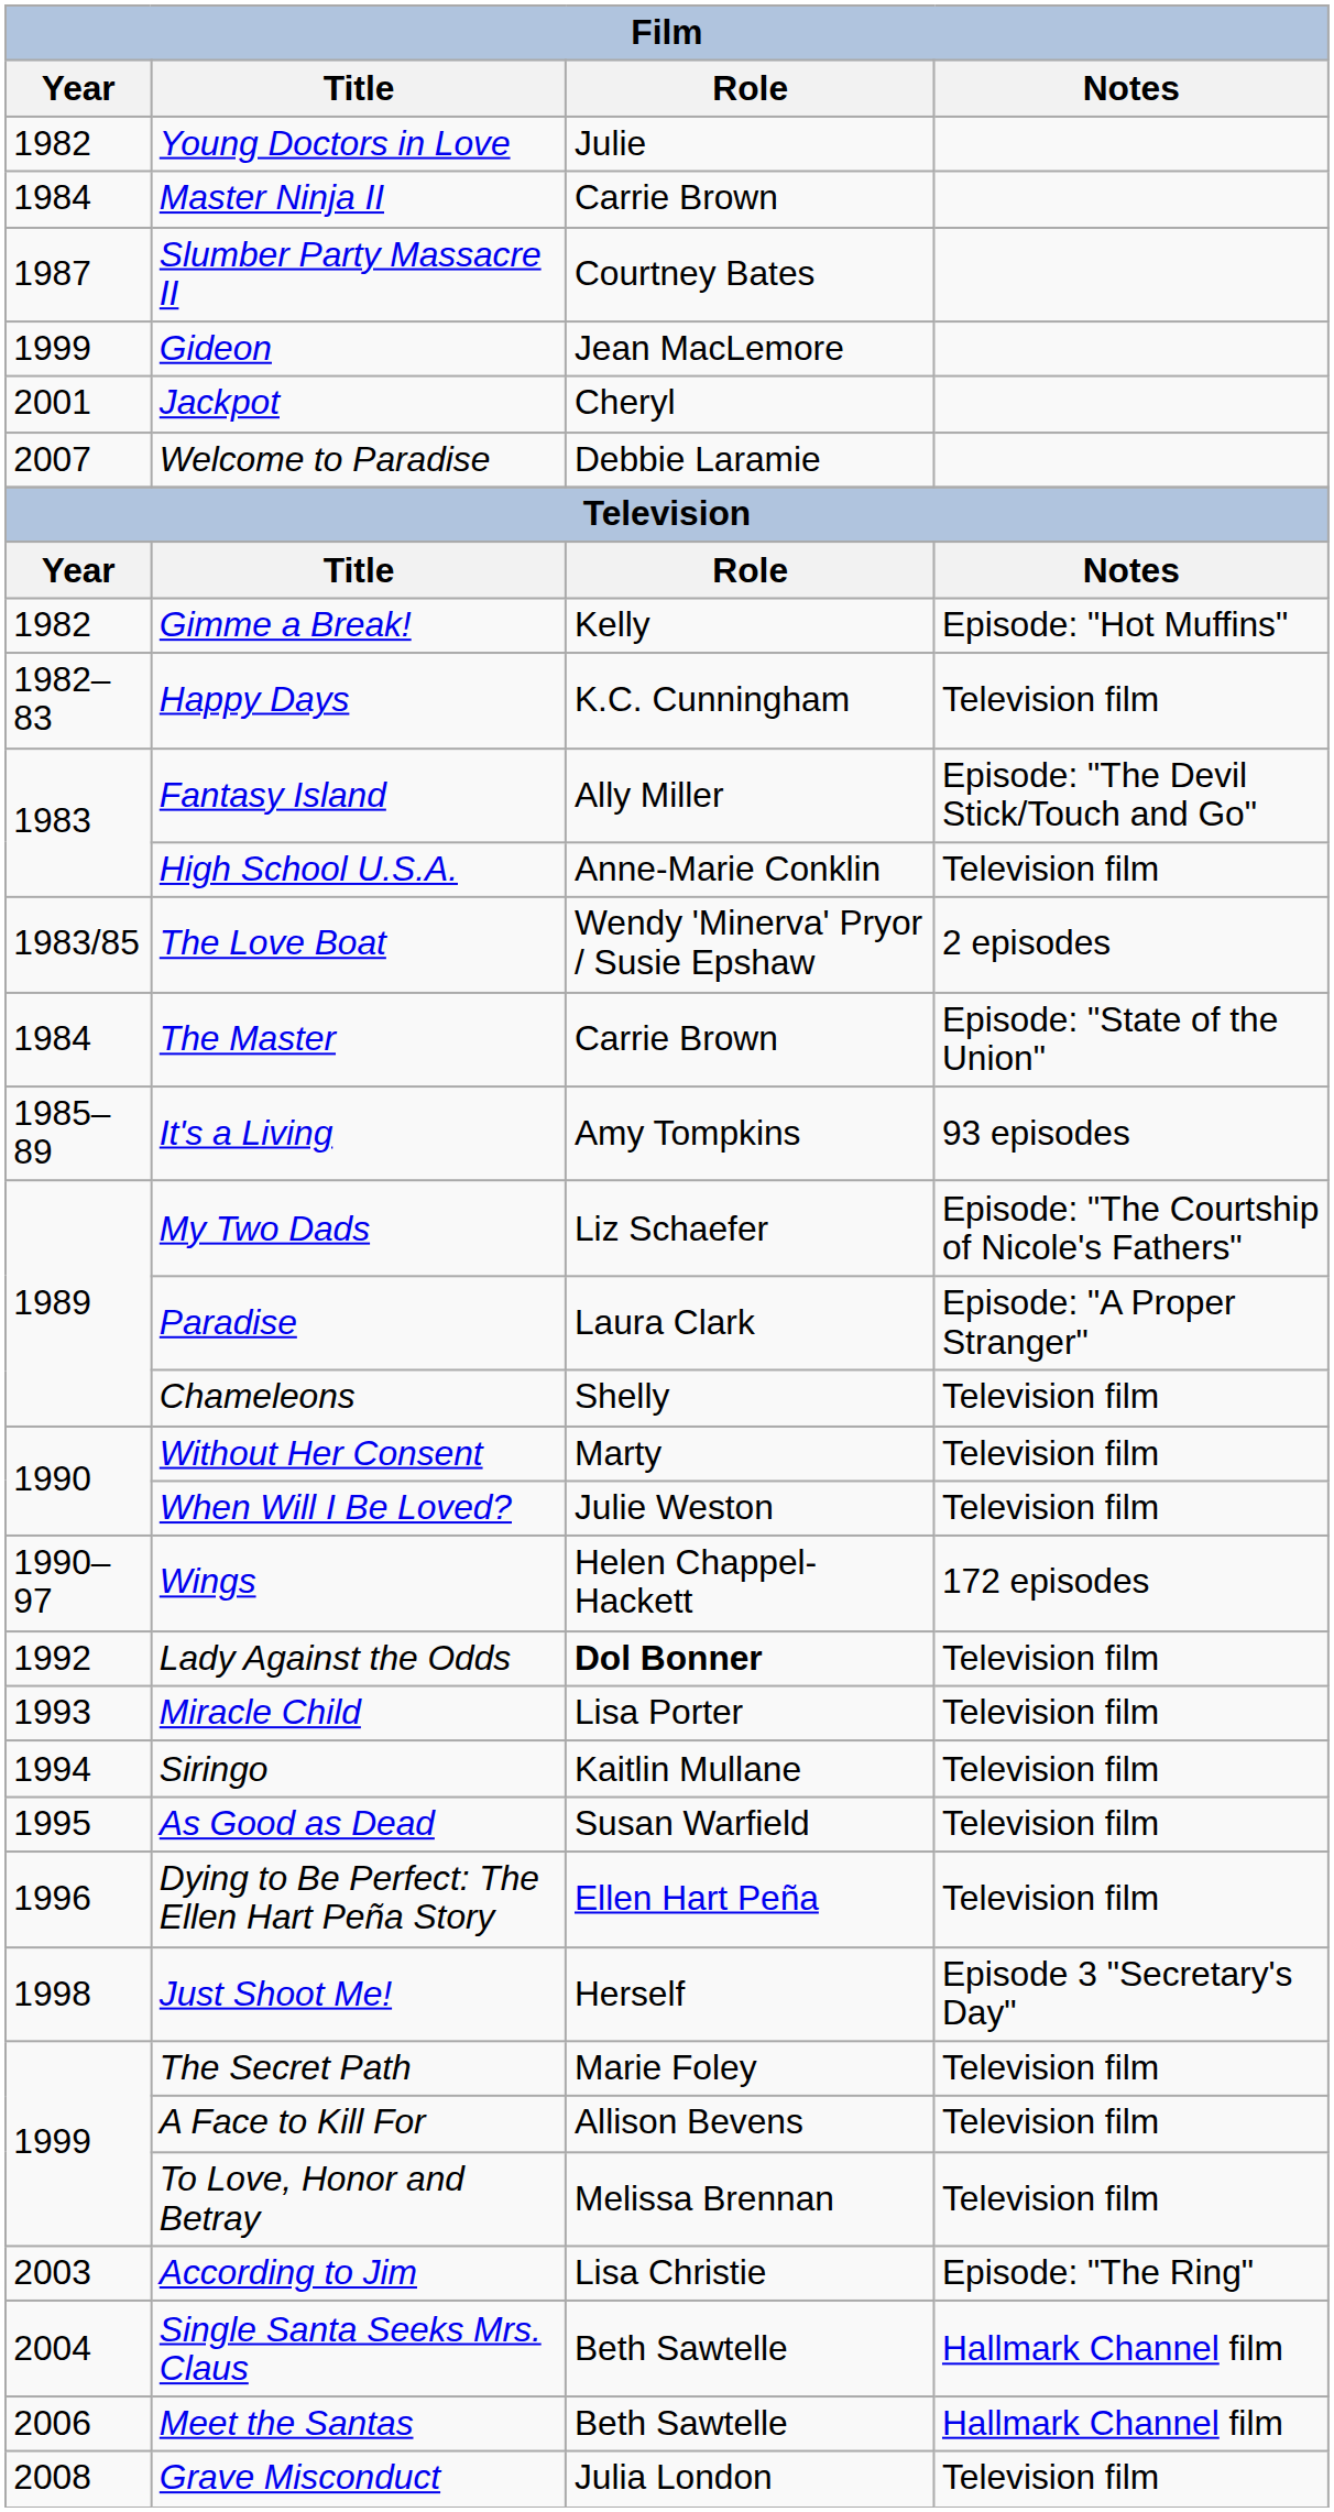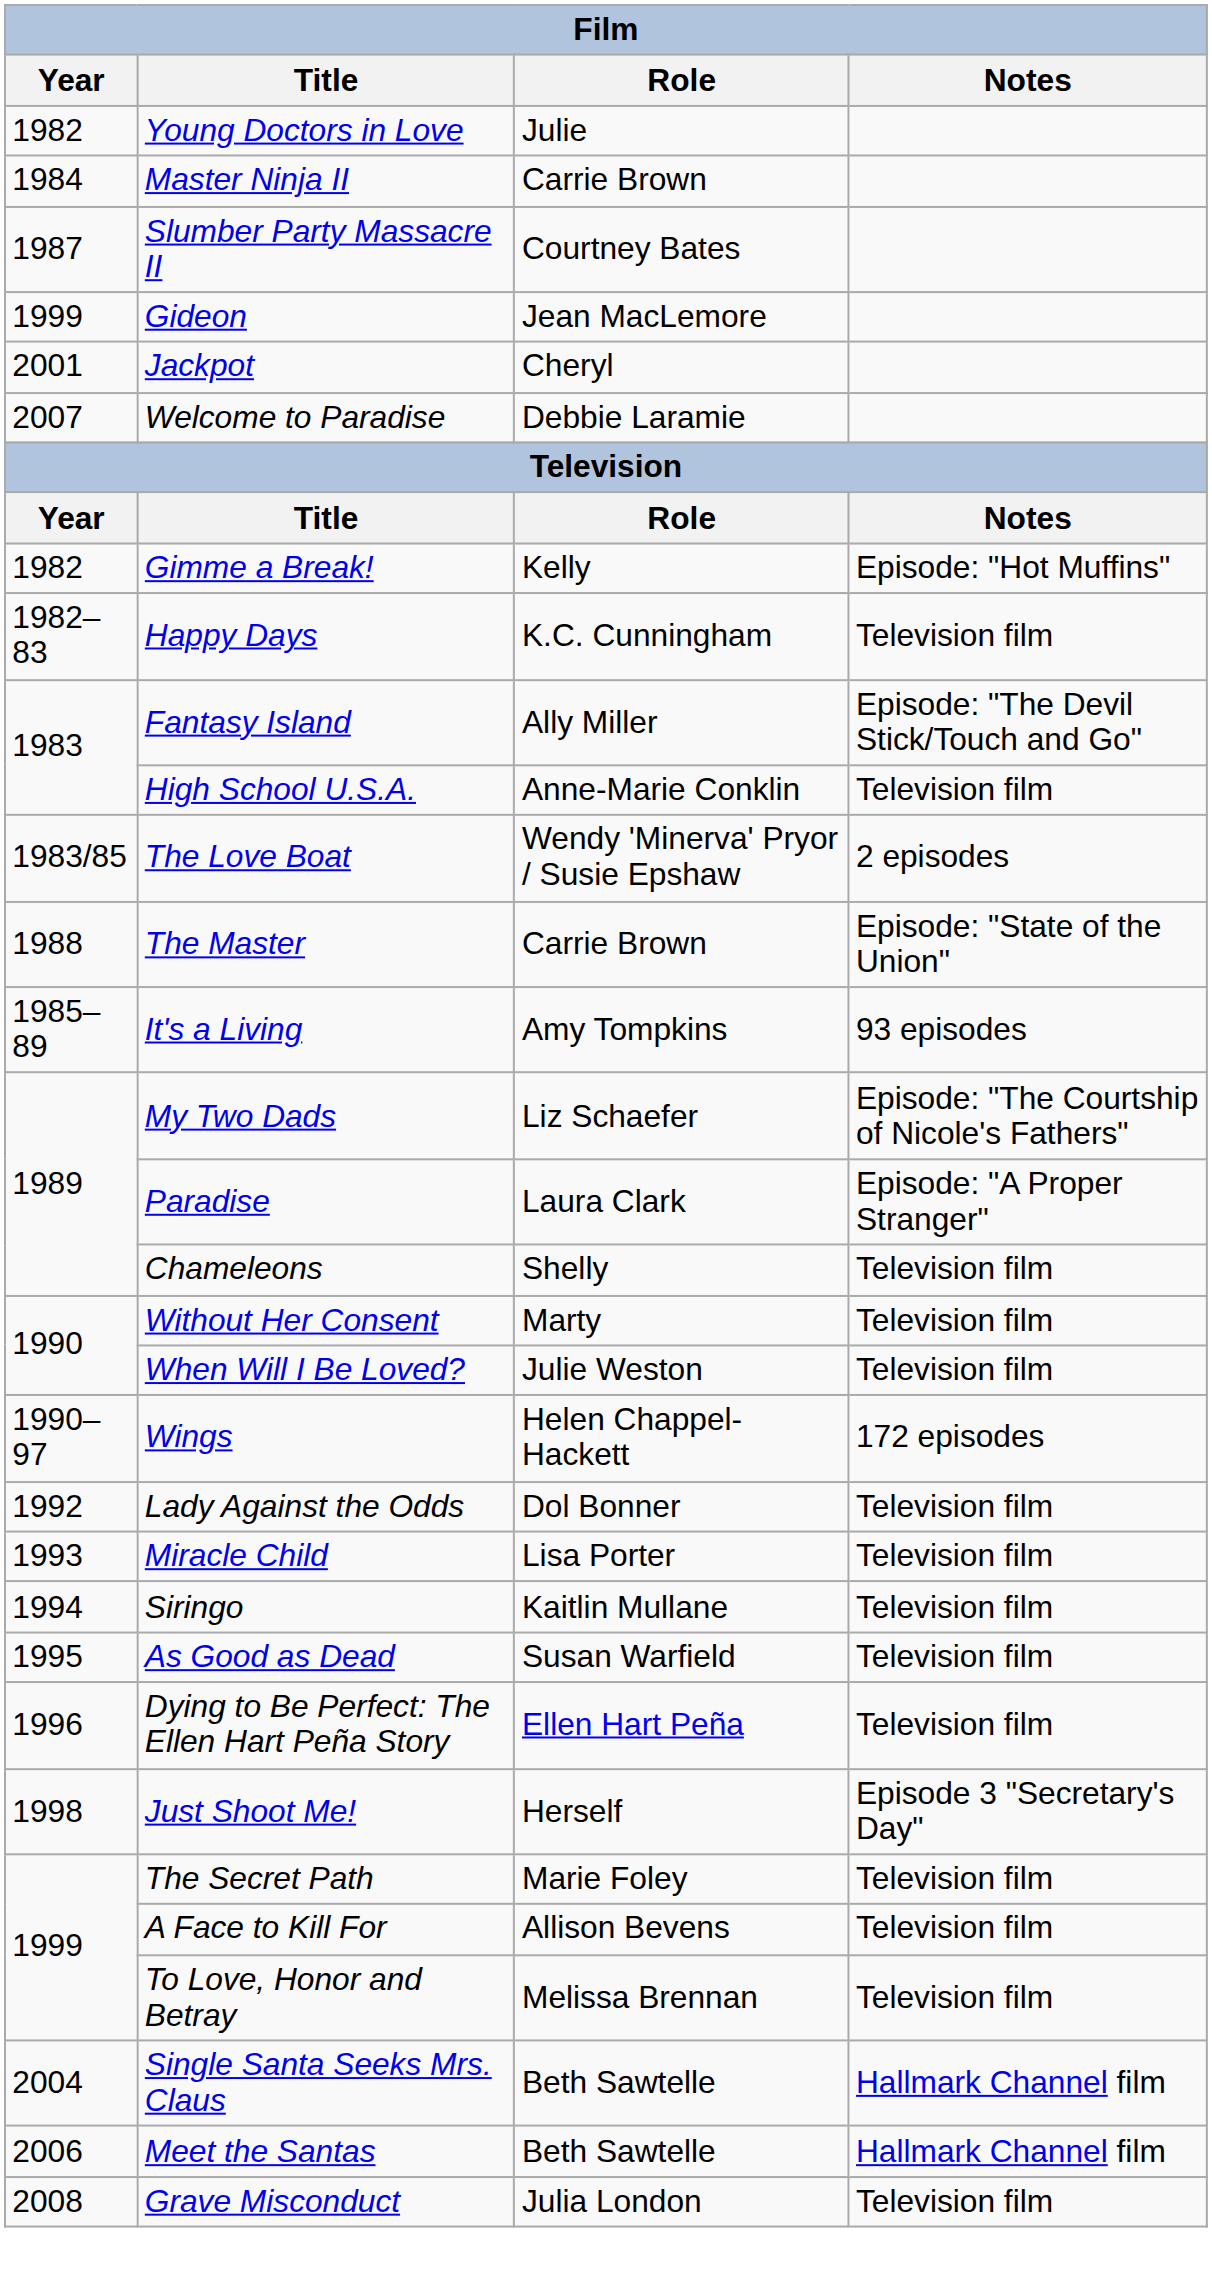 <table class="wikitable sortable">
 <tr>
 <th colspan="4" style="background: LightSteelBlue;">Film</th>
 </tr>
 <tr bgcolor="#CCCCCC" align="center">
 <th>Year</th>
 <th>Title</th>
 <th>Role</th>
 <th class="unsortable">Notes</th>
 </tr>
 <tr>
 <td>1982</td>
 <td><em><a href='#'>Young Doctors in Love</a></em></td>
 <td>Julie</td>
 <td></td>
 </tr>
 <tr>
 <td>1984</td>
 <td><em><a href='#'>Master Ninja II</a></em></td>
 <td>Carrie Brown</td>
 <td></td>
 </tr>
 <tr>
 <td>1987</td>
 <td><em><a href='#'>Slumber Party Massacre II</a></em></td>
 <td>Courtney Bates</td>
 <td></td>
 </tr>
 <tr>
 <td>1999</td>
 <td><em><a href='#'>Gideon</a></em></td>
 <td>Jean MacLemore</td>
 <td></td>
 </tr>
 <tr>
 <td>2001</td>
 <td><em><a href='#'>Jackpot</a></em></td>
 <td>Cheryl</td>
 <td></td>
 </tr>
 <tr>
 <td>2007</td>
 <td><em>Welcome to Paradise</em></td>
 <td>Debbie Laramie</td>
 <td></td>
 </tr>
 <tr>
 </tr>
 <tr bgcolor="#CCCCCC" align="center">
 <th colspan="4" style="background: LightSteelBlue;">Television</th>
 </tr>
 <tr bgcolor="#CCCCCC" align="center">
 <th>Year</th>
 <th>Title</th>
 <th>Role</th>
 <th>Notes</th>
 </tr>
 <tr>
 <td>1982</td>
 <td><em><a href='#'>Gimme a Break!</a></em></td>
 <td>Kelly</td>
 <td>Episode: "Hot Muffins"</td>
 </tr>
 <tr>
 <td>1982–83</td>
 <td><em><a href='#'>Happy Days</a></em></td>
 <td>K.C. Cunningham</td>
 <td>Television film</td>
 </tr>
 <tr>
 <td rowspan="2">1983</td>
 <td><em><a href='#'>Fantasy Island</a></em></td>
 <td>Ally Miller</td>
 <td>Episode: "The Devil Stick/Touch and Go"</td>
 </tr>
 <tr>
 <td><em><a href='#'>High School U.S.A.</a></em></td>
 <td>Anne-Marie Conklin</td>
 <td>Television film</td>
 </tr>
 <tr>
 <td>1983/85</td>
 <td><em><a href='#'>The Love Boat</a></em></td>
 <td>Wendy 'Minerva' Pryor / Susie Epshaw</td>
 <td>2 episodes</td>
 </tr>
 <tr>
-<td>1984</td>
+<td>1988</td>
 <td><em><a href='#'>The Master</a></em></td>
 <td>Carrie Brown</td>
 <td>Episode: "State of the Union"</td>
 </tr>
 <tr>
 <td>1985–89</td>
 <td><em><a href='#'>It's a Living</a></em></td>
 <td>Amy Tompkins</td>
 <td>93 episodes</td>
 </tr>
 <tr>
 <td rowspan="3">1989</td>
 <td><em><a href='#'>My Two Dads</a></em></td>
 <td>Liz Schaefer</td>
 <td>Episode: "The Courtship of Nicole's Fathers"</td>
 </tr>
 <tr>
 <td><em><a href='#'>Paradise</a></em></td>
 <td>Laura Clark</td>
 <td>Episode: "A Proper Stranger"</td>
 </tr>
 <tr>
 <td><em>Chameleons</em></td>
 <td>Shelly</td>
 <td>Television film</td>
 </tr>
 <tr>
 <td rowspan="2">1990</td>
 <td><em><a href='#'>Without Her Consent</a></em></td>
 <td>Marty</td>
 <td>Television film</td>
 </tr>
 <tr>
 <td><em><a href='#'>When Will I Be Loved?</a></em></td>
 <td>Julie Weston</td>
 <td>Television film</td>
 </tr>
 <tr>
 <td>1990–97</td>
 <td><em><a href='#'>Wings</a></em></td>
 <td>Helen Chappel-Hackett</td>
 <td>172 episodes</td>
 </tr>
 <tr>
 <td>1992</td>
 <td><em>Lady Against the Odds</em></td>
-<td><strong>Dol Bonner</strong></td>
+<td>Dol Bonner</td>
 <td>Television film</td>
 </tr>
 <tr>
 <td>1993</td>
 <td><em><a href='#'>Miracle Child</a></em></td>
 <td>Lisa Porter</td>
 <td>Television film</td>
 </tr>
 <tr>
 <td>1994</td>
 <td><em>Siringo</em></td>
 <td>Kaitlin Mullane</td>
 <td>Television film</td>
 </tr>
 <tr>
 <td>1995</td>
 <td><em><a href='#'>As Good as Dead</a></em></td>
 <td>Susan Warfield</td>
 <td>Television film</td>
 </tr>
 <tr>
 <td>1996</td>
 <td><em>Dying to Be Perfect: The Ellen Hart Peña Story</em></td>
 <td><a href='#'>Ellen Hart Peña</a></td>
 <td>Television film</td>
 </tr>
 <tr>
 <td>1998</td>
 <td><em><a href='#'>Just Shoot Me!</a></em></td>
 <td>Herself</td>
 <td>Episode 3 "Secretary's Day"</td>
 </tr>
 <tr>
 <td rowspan="3">1999</td>
 <td><em>The Secret Path</em></td>
 <td>Marie Foley</td>
 <td>Television film</td>
 </tr>
 <tr>
 <td><em>A Face to Kill For</em></td>
 <td>Allison Bevens</td>
 <td>Television film</td>
 </tr>
 <tr>
 <td><em>To Love, Honor and Betray</em></td>
 <td>Melissa Brennan</td>
 <td>Television film</td>
 </tr>
 <tr>
-<td>2003</td>
-<td><em><a href='#'>According to Jim</a></em></td>
-<td>Lisa Christie</td>
-<td>Episode: "The Ring"</td>
-</tr>
-<tr>
 <td>2004</td>
 <td><em><a href='#'>Single Santa Seeks Mrs. Claus</a></em></td>
 <td>Beth Sawtelle</td>
 <td><a href='#'>Hallmark Channel</a> film</td>
 </tr>
 <tr>
 <td>2006</td>
 <td><em><a href='#'>Meet the Santas</a></em></td>
 <td>Beth Sawtelle</td>
 <td><a href='#'>Hallmark Channel</a> film</td>
 </tr>
 <tr>
 <td>2008</td>
 <td><em><a href='#'>Grave Misconduct</a></em></td>
 <td>Julia London</td>
 <td>Television film</td>
 </tr>
 </table>
